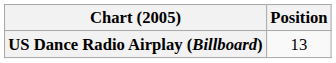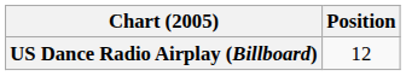 <table class="wikitable plainrowheaders" style="text-align:center">
 <tr>
 <th>Chart (2005)</th>
 <th>Position</th>
 </tr>
 <tr>
 <th scope="row">US Dance Radio Airplay (<em>Billboard</em>)</th>
-<td>13</td>
+<td>12</td>
 </tr>
 </table>
